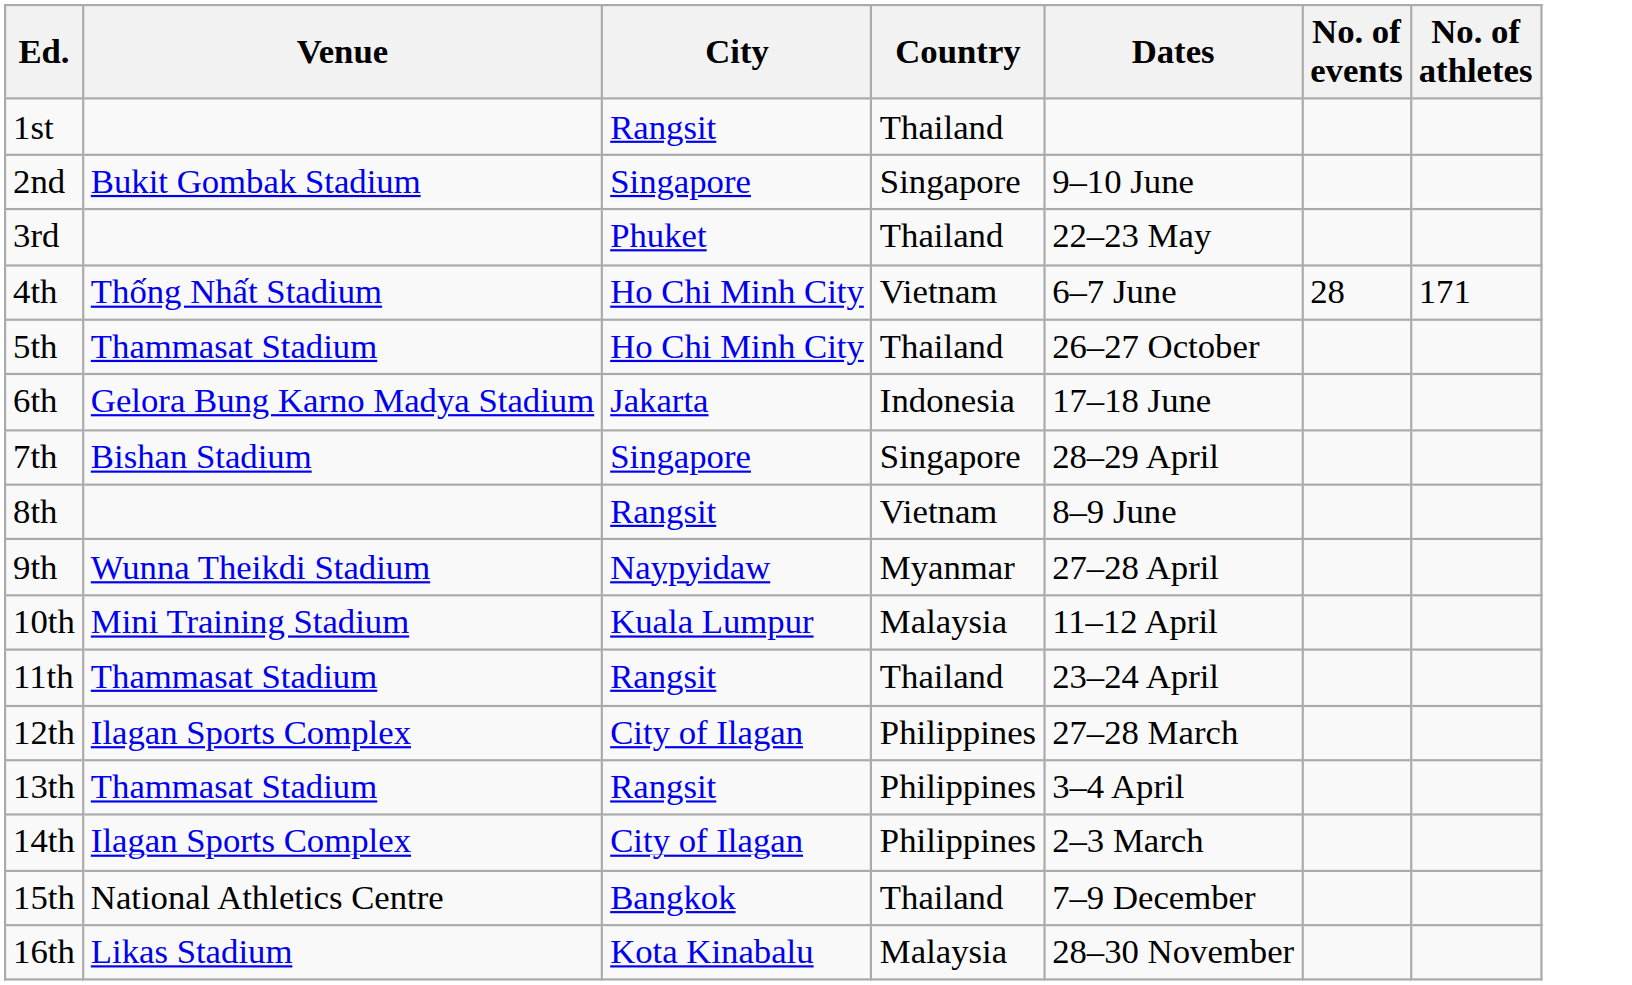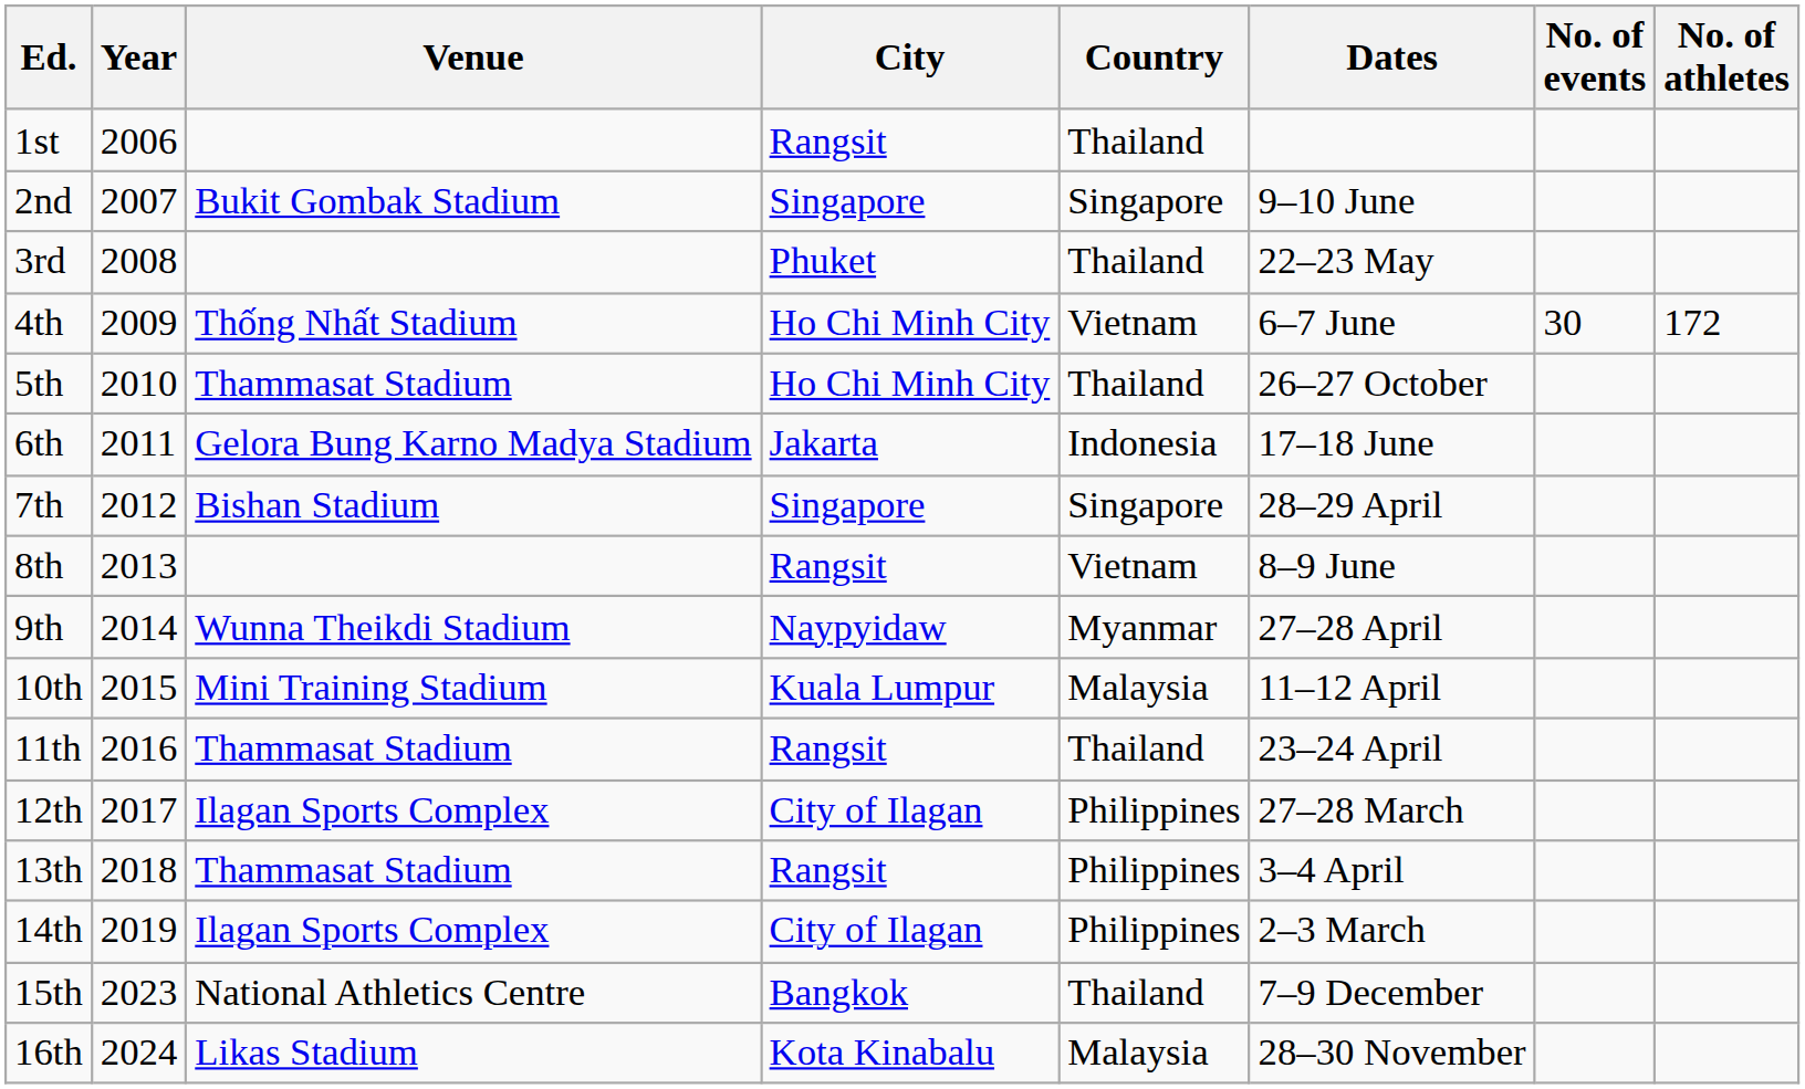 <table class=wikitable>
 <tr>
 <th>Ed.</th>
+<th>Year</th>
 <th>Venue</th>
 <th>City</th>
 <th>Country</th>
 <th>Dates</th>
 <th>No. of<br>events</th>
 <th>No. of<br>athletes</th>
 </tr>
 <tr>
 <td>1st</td>
+<td>2006</td>
 <td></td>
 <td><a href='#'>Rangsit</a></td>
 <td>Thailand</td>
 <td></td>
 <td></td>
 <td></td>
 </tr>
 <tr>
 <td>2nd</td>
+<td>2007</td>
 <td><a href='#'>Bukit Gombak Stadium</a></td>
 <td><a href='#'>Singapore</a></td>
 <td>Singapore</td>
 <td>9–10 June</td>
 <td></td>
 <td></td>
 </tr>
 <tr>
 <td>3rd</td>
+<td>2008</td>
 <td></td>
 <td><a href='#'>Phuket</a></td>
 <td>Thailand</td>
 <td>22–23 May</td>
 <td></td>
 <td></td>
 </tr>
 <tr>
 <td>4th</td>
+<td>2009</td>
 <td><a href='#'>Thống Nhất Stadium</a></td>
 <td><a href='#'>Ho Chi Minh City</a></td>
 <td>Vietnam</td>
 <td>6–7 June</td>
-<td>28</td>
-<td>171</td>
+<td>30</td>
+<td>172</td>
 </tr>
 <tr>
 <td>5th</td>
+<td>2010</td>
 <td><a href='#'>Thammasat Stadium</a></td>
 <td><a href='#'>Ho Chi Minh City</a></td>
 <td>Thailand</td>
 <td>26–27 October</td>
 <td></td>
 <td></td>
 </tr>
 <tr>
 <td>6th</td>
+<td>2011</td>
 <td><a href='#'>Gelora Bung Karno Madya Stadium</a></td>
 <td><a href='#'>Jakarta</a></td>
 <td>Indonesia</td>
 <td>17–18 June</td>
 <td></td>
 <td></td>
 </tr>
 <tr>
 <td>7th</td>
+<td>2012</td>
 <td><a href='#'>Bishan Stadium</a></td>
 <td><a href='#'>Singapore</a></td>
 <td>Singapore</td>
 <td>28–29 April</td>
 <td></td>
 <td></td>
 </tr>
 <tr>
 <td>8th</td>
+<td>2013</td>
 <td></td>
 <td><a href='#'>Rangsit</a></td>
 <td>Vietnam</td>
 <td>8–9 June</td>
 <td></td>
 <td></td>
 </tr>
 <tr>
 <td>9th</td>
+<td>2014</td>
 <td><a href='#'>Wunna Theikdi Stadium</a></td>
 <td><a href='#'>Naypyidaw</a></td>
 <td>Myanmar</td>
 <td>27–28 April</td>
 <td></td>
 <td></td>
 </tr>
 <tr>
 <td>10th</td>
+<td>2015</td>
 <td><a href='#'>Mini Training Stadium</a></td>
 <td><a href='#'>Kuala Lumpur</a></td>
 <td>Malaysia</td>
 <td>11–12 April</td>
 <td></td>
 <td></td>
 </tr>
 <tr>
 <td>11th</td>
+<td>2016</td>
 <td><a href='#'>Thammasat Stadium</a></td>
 <td><a href='#'>Rangsit</a></td>
 <td>Thailand</td>
 <td>23–24 April</td>
 <td></td>
 <td></td>
 </tr>
 <tr>
 <td>12th</td>
+<td>2017</td>
 <td><a href='#'>Ilagan Sports Complex</a></td>
 <td><a href='#'> City of Ilagan</a></td>
 <td>Philippines</td>
 <td>27–28 March</td>
 <td></td>
 <td></td>
 </tr>
 <tr>
 <td>13th</td>
+<td>2018</td>
 <td><a href='#'>Thammasat Stadium</a></td>
 <td><a href='#'>Rangsit</a></td>
 <td>Philippines</td>
 <td>3–4 April</td>
 <td></td>
 <td></td>
 </tr>
 <tr>
 <td>14th</td>
+<td>2019</td>
 <td><a href='#'>Ilagan Sports Complex</a></td>
 <td><a href='#'>City of Ilagan</a></td>
 <td>Philippines</td>
 <td>2–3 March</td>
 <td></td>
 <td></td>
 </tr>
 <tr>
 <td>15th</td>
+<td>2023</td>
 <td>National Athletics Centre</td>
 <td><a href='#'>Bangkok</a></td>
 <td>Thailand</td>
 <td>7–9 December</td>
 <td></td>
 <td></td>
 </tr>
 <tr>
 <td>16th</td>
+<td>2024</td>
 <td><a href='#'>Likas Stadium</a></td>
 <td><a href='#'>Kota Kinabalu</a></td>
 <td>Malaysia</td>
 <td>28–30 November</td>
 <td></td>
 <td></td>
 </tr>
 </table>
